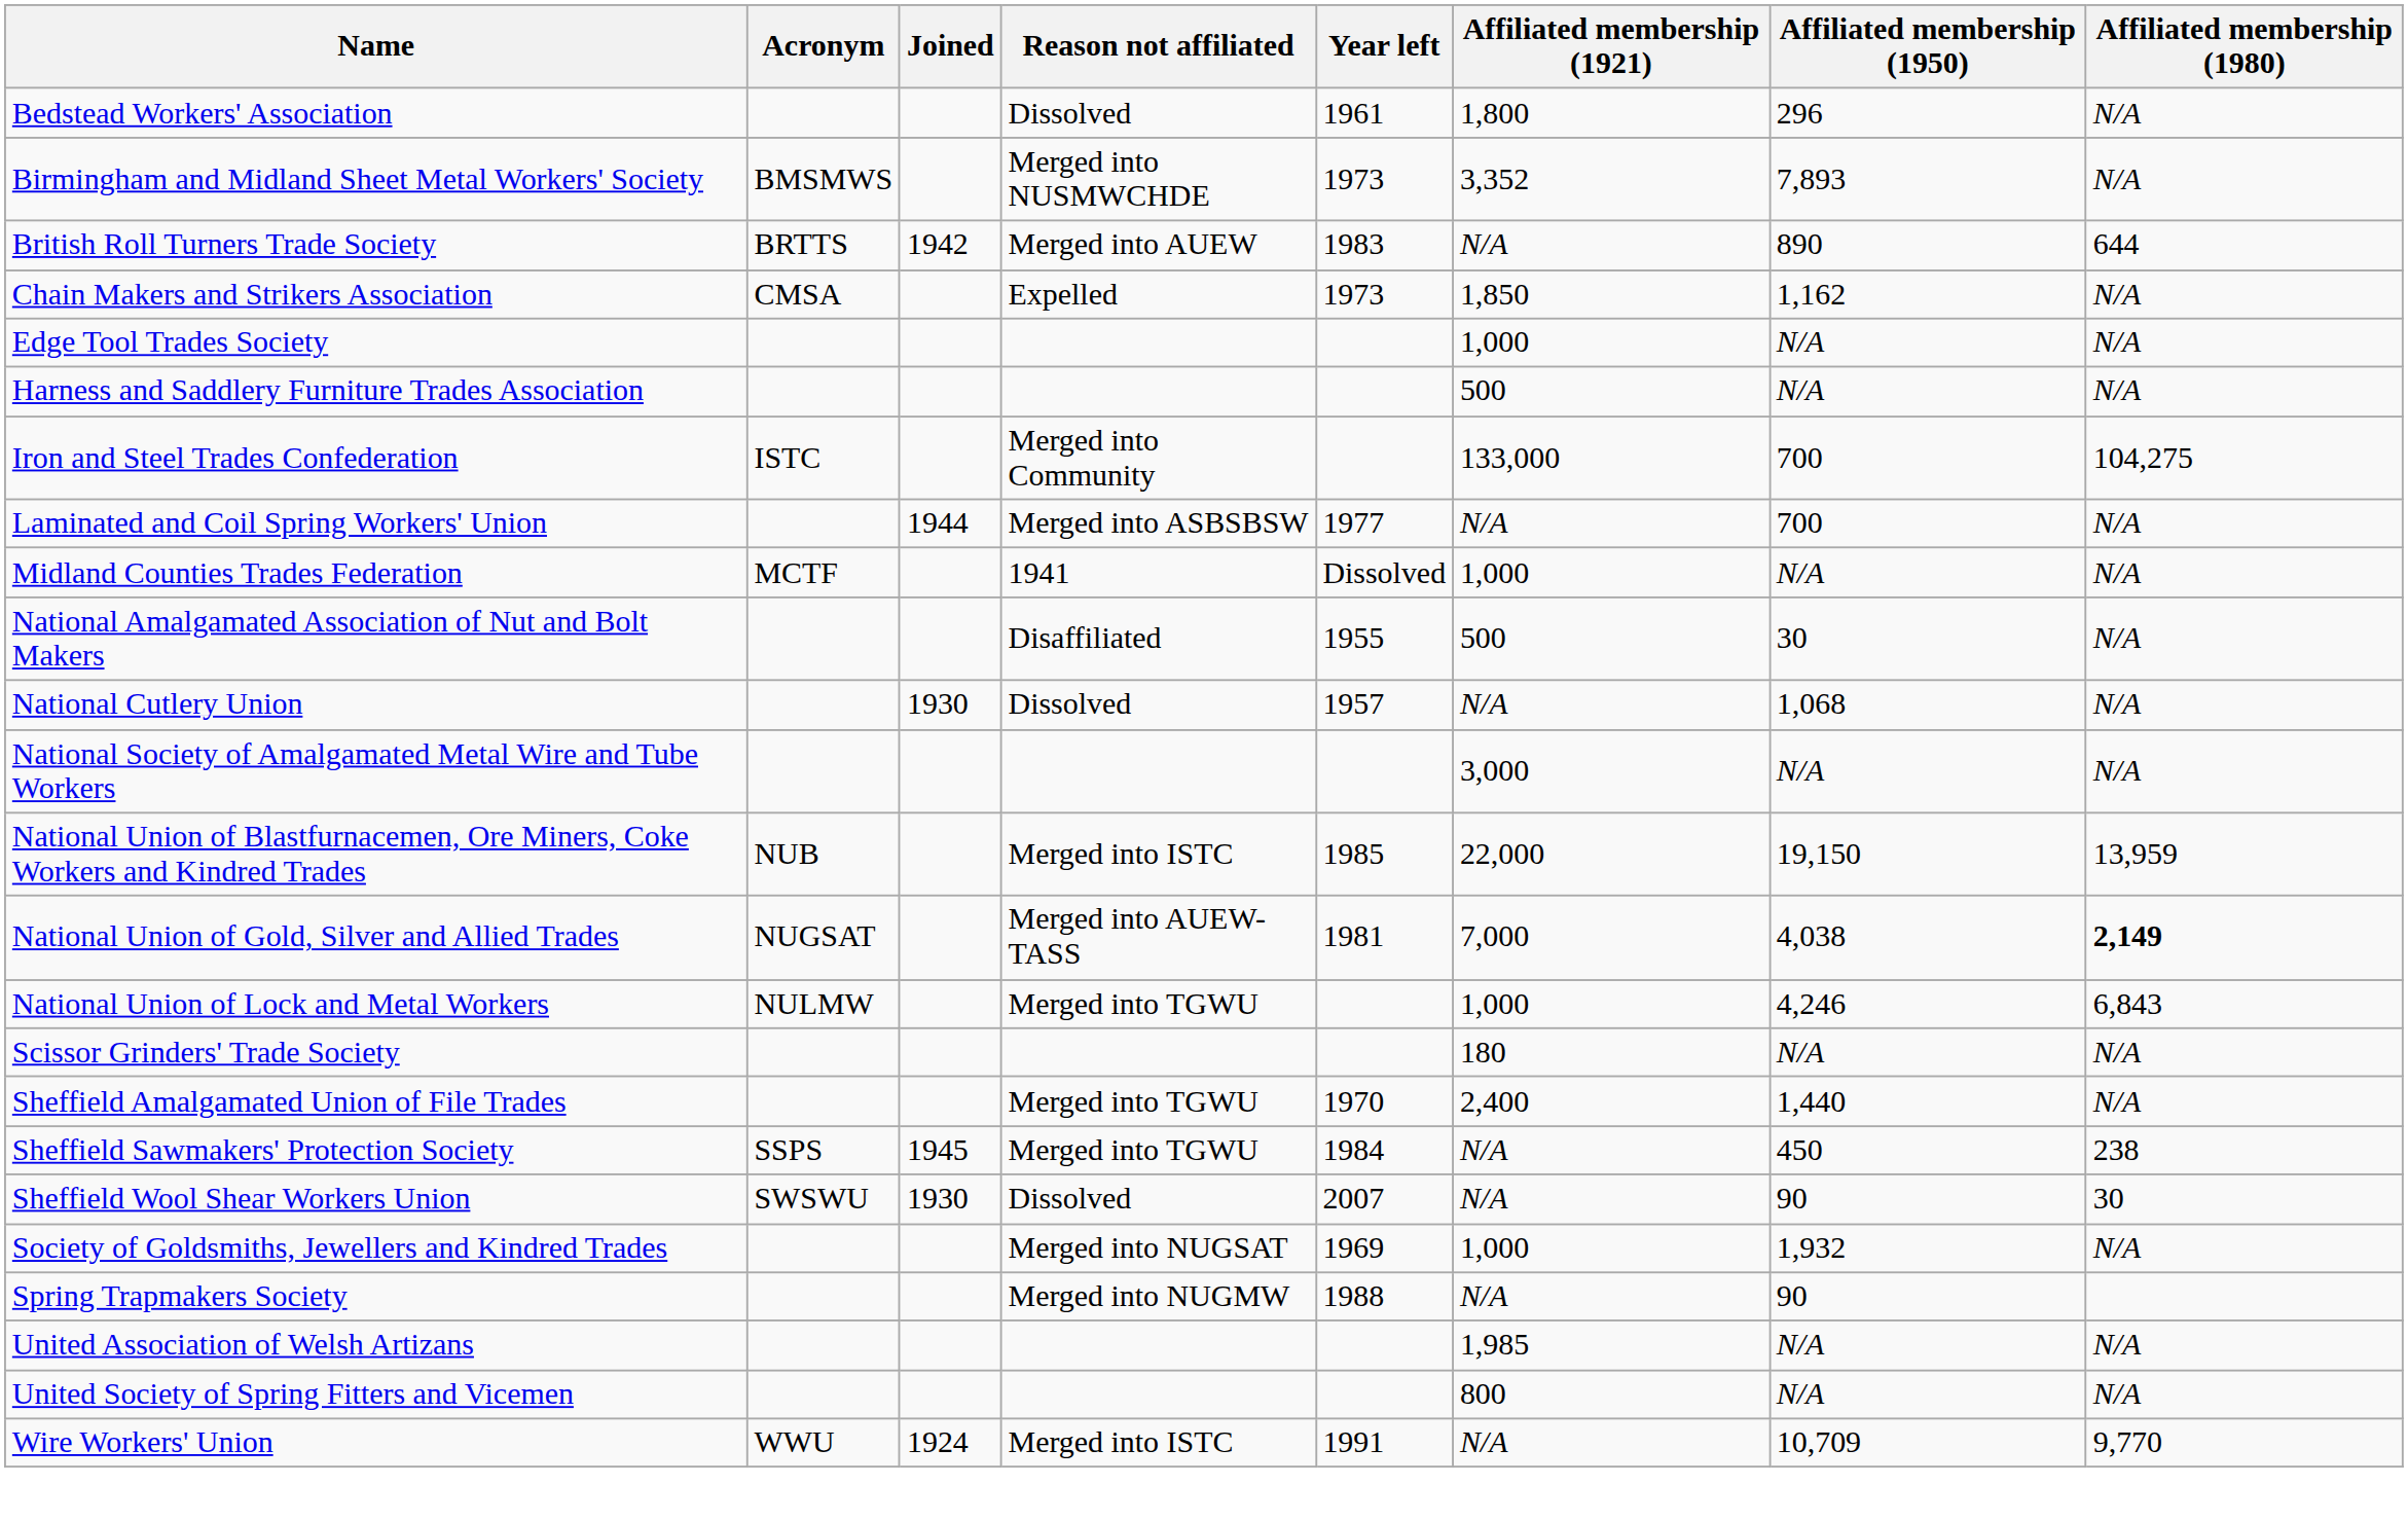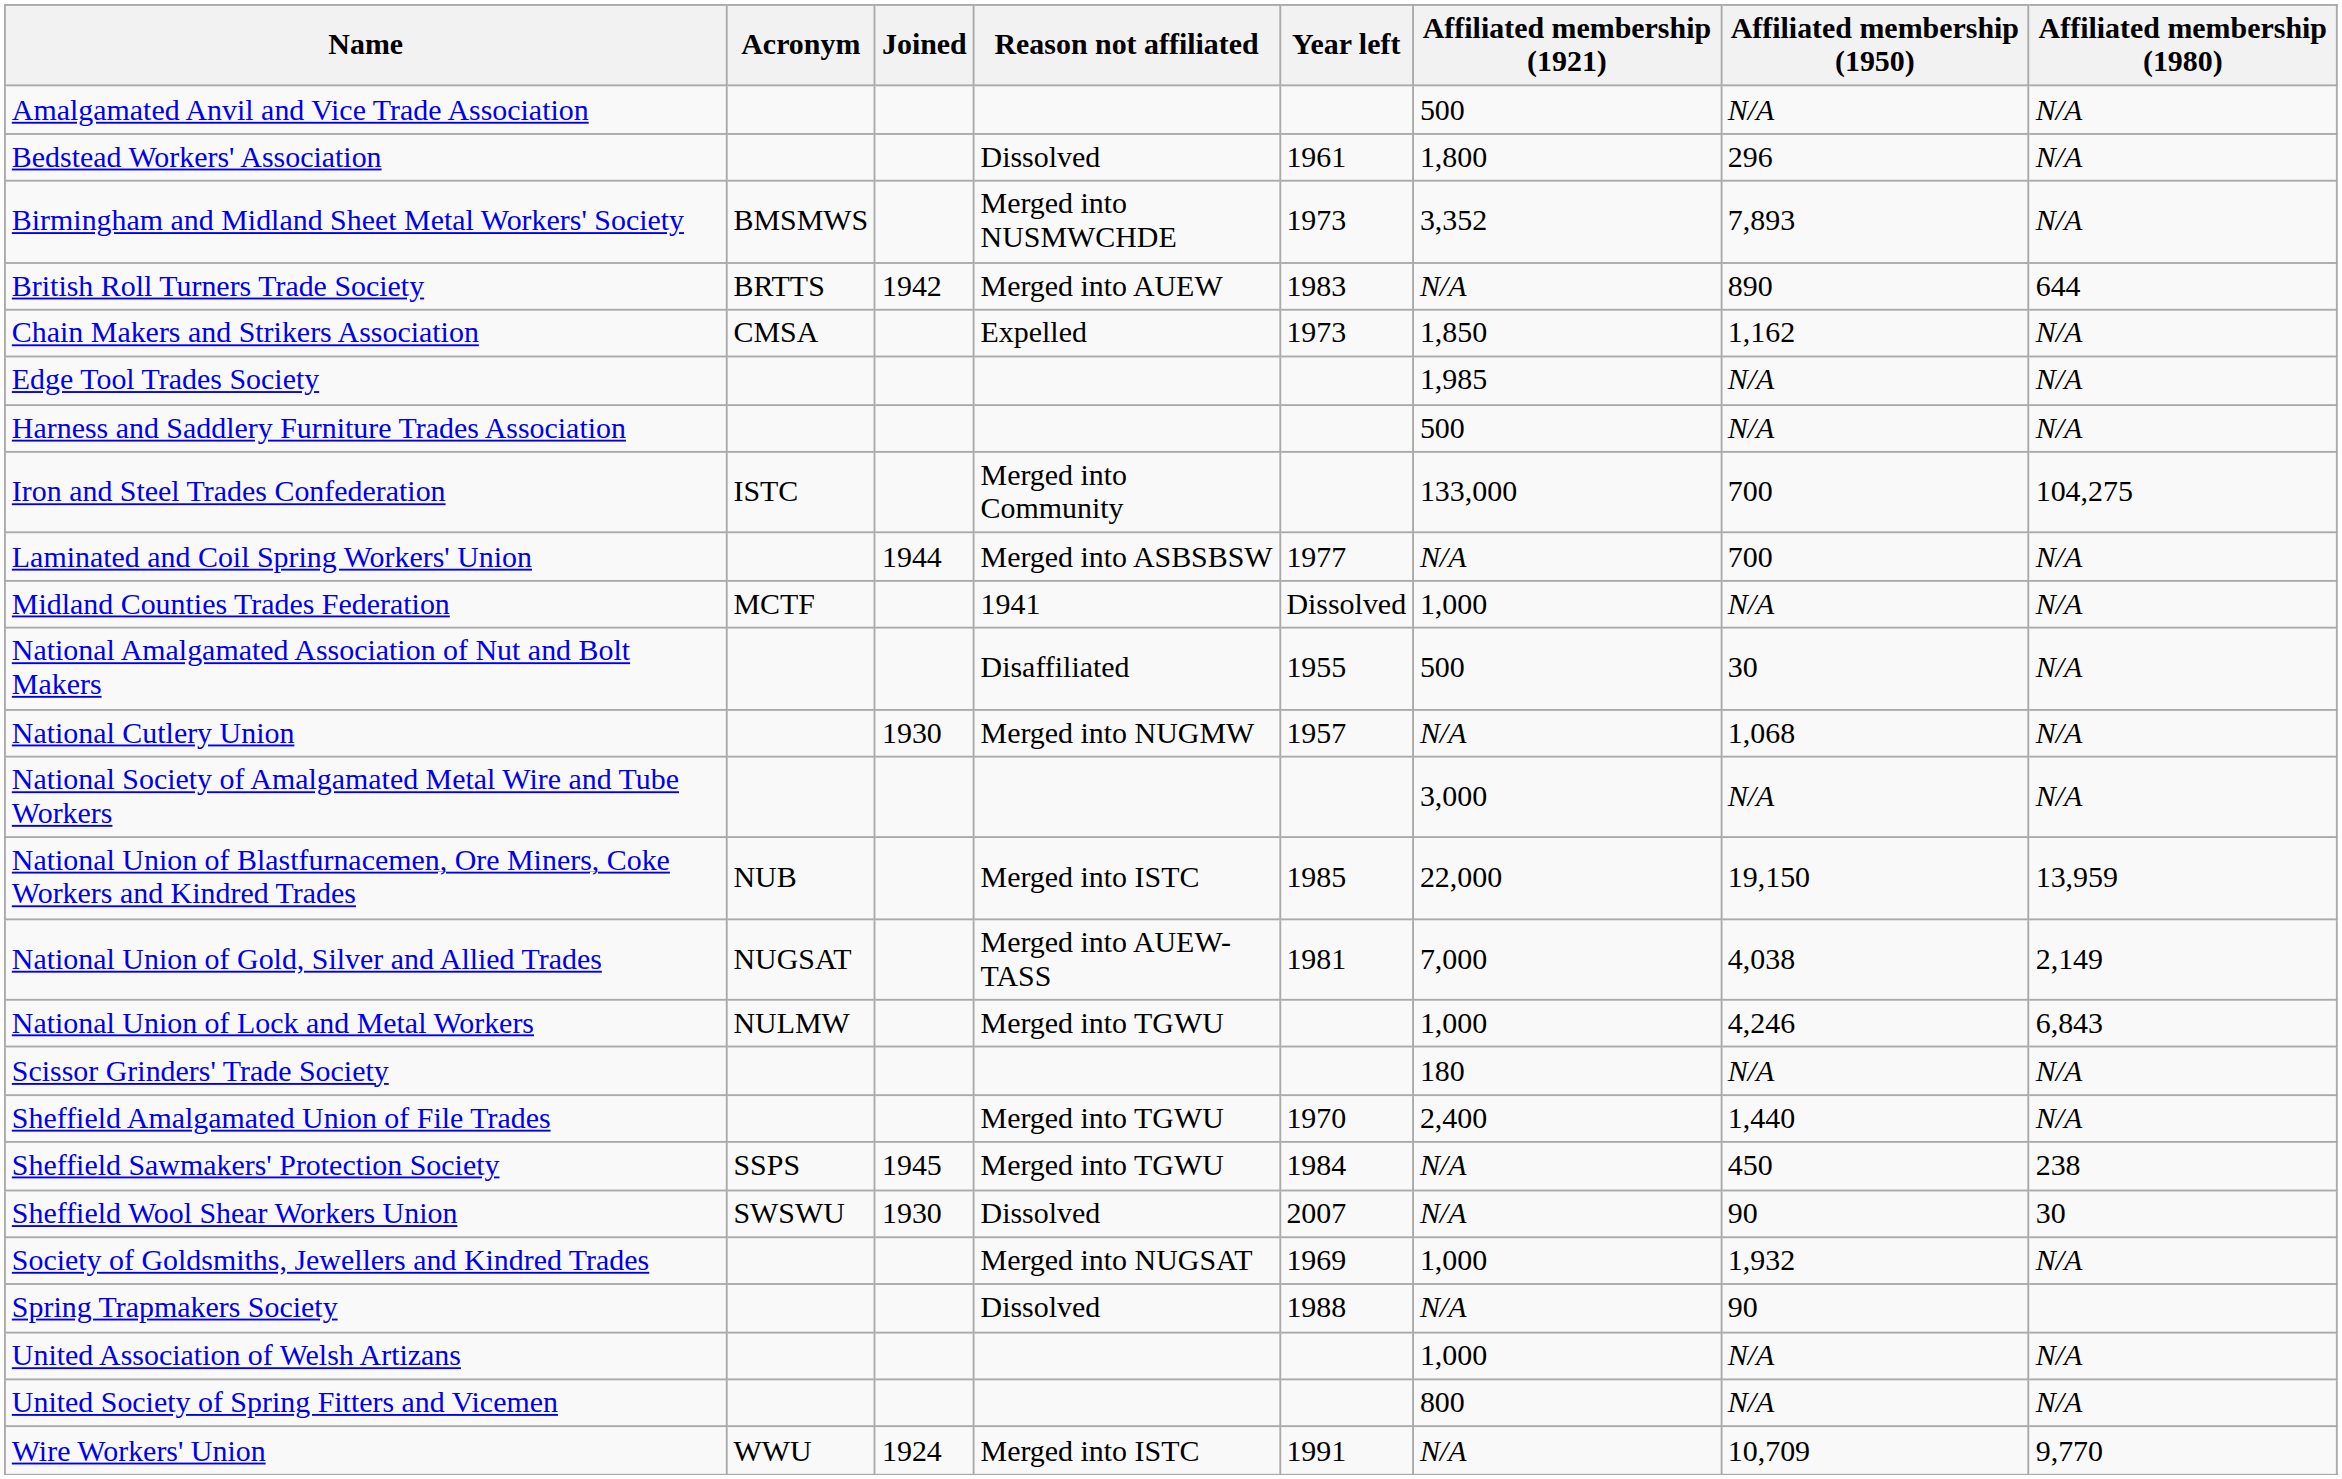 <table class="wikitable sortable">
 <tr>
 <th>Name</th>
 <th>Acronym</th>
 <th>Joined</th>
 <th>Reason not affiliated</th>
 <th>Year left</th>
 <th>Affiliated membership (1921)</th>
 <th>Affiliated membership (1950)</th>
 <th>Affiliated membership (1980)</th>
+</tr>
+<tr>
+<td><a href='#'>Amalgamated Anvil and Vice Trade Association</a></td>
+<td></td>
+<td></td>
+<td></td>
+<td></td>
+<td>500</td>
+<td><em>N/A</em></td>
+<td><em>N/A</em></td>
 </tr>
 <tr>
 <td><a href='#'>Bedstead Workers' Association</a></td>
 <td></td>
 <td></td>
 <td>Dissolved</td>
 <td>1961</td>
 <td>1,800</td>
 <td>296</td>
 <td><em>N/A</em></td>
 </tr>
 <tr>
 <td><a href='#'>Birmingham and Midland Sheet Metal Workers' Society</a></td>
 <td>BMSMWS</td>
 <td></td>
 <td>Merged into NUSMWCHDE</td>
 <td>1973</td>
 <td>3,352</td>
 <td>7,893</td>
 <td><em>N/A</em></td>
 </tr>
 <tr>
 <td><a href='#'>British Roll Turners Trade Society</a></td>
 <td>BRTTS</td>
 <td>1942</td>
 <td>Merged into AUEW</td>
 <td>1983</td>
 <td><em>N/A</em></td>
 <td>890</td>
 <td>644</td>
 </tr>
 <tr>
 <td><a href='#'>Chain Makers and Strikers Association</a></td>
 <td>CMSA</td>
 <td></td>
 <td>Expelled</td>
 <td>1973</td>
 <td>1,850</td>
 <td>1,162</td>
 <td><em>N/A</em></td>
 </tr>
 <tr>
 <td><a href='#'>Edge Tool Trades Society</a></td>
 <td></td>
 <td></td>
 <td></td>
 <td></td>
-<td>1,000</td>
+<td>1,985</td>
 <td><em>N/A</em></td>
 <td><em>N/A</em></td>
 </tr>
 <tr>
 <td><a href='#'>Harness and Saddlery Furniture Trades Association</a></td>
 <td></td>
 <td></td>
 <td></td>
 <td></td>
 <td>500</td>
 <td><em>N/A</em></td>
 <td><em>N/A</em></td>
 </tr>
 <tr>
 <td><a href='#'>Iron and Steel Trades Confederation</a></td>
 <td>ISTC</td>
 <td></td>
 <td>Merged into Community</td>
 <td></td>
 <td>133,000</td>
 <td>700</td>
 <td>104,275</td>
 </tr>
 <tr>
 <td><a href='#'>Laminated and Coil Spring Workers' Union</a></td>
 <td></td>
 <td>1944</td>
 <td>Merged into ASBSBSW</td>
 <td>1977</td>
 <td><em>N/A</em></td>
 <td>700</td>
 <td><em>N/A</em></td>
 </tr>
 <tr>
 <td><a href='#'>Midland Counties Trades Federation</a></td>
 <td>MCTF</td>
 <td></td>
 <td>1941</td>
 <td>Dissolved</td>
 <td>1,000</td>
 <td><em>N/A</em></td>
 <td><em>N/A</em></td>
 </tr>
 <tr>
 <td><a href='#'>National Amalgamated Association of Nut and Bolt Makers</a></td>
 <td></td>
 <td></td>
 <td>Disaffiliated</td>
 <td>1955</td>
 <td>500</td>
 <td>30</td>
 <td><em>N/A</em></td>
 </tr>
 <tr>
 <td><a href='#'>National Cutlery Union</a></td>
 <td></td>
 <td>1930</td>
-<td>Dissolved</td>
+<td>Merged into NUGMW</td>
 <td>1957</td>
 <td><em>N/A</em></td>
 <td>1,068</td>
 <td><em>N/A</em></td>
 </tr>
 <tr>
 <td><a href='#'>National Society of Amalgamated Metal Wire and Tube Workers</a></td>
 <td></td>
 <td></td>
 <td></td>
 <td></td>
 <td>3,000</td>
 <td><em>N/A</em></td>
 <td><em>N/A</em></td>
 </tr>
 <tr>
 <td><a href='#'>National Union of Blastfurnacemen, Ore Miners, Coke Workers and Kindred Trades</a></td>
 <td>NUB</td>
 <td></td>
 <td>Merged into ISTC</td>
 <td>1985</td>
 <td>22,000</td>
 <td>19,150</td>
 <td>13,959</td>
 </tr>
 <tr>
 <td><a href='#'>National Union of Gold, Silver and Allied Trades</a></td>
 <td>NUGSAT</td>
 <td></td>
 <td>Merged into AUEW-TASS</td>
 <td>1981</td>
 <td>7,000</td>
 <td>4,038</td>
-<td><strong>2,149</strong></td>
+<td>2,149</td>
 </tr>
 <tr>
 <td><a href='#'>National Union of Lock and Metal Workers</a></td>
 <td>NULMW</td>
 <td></td>
 <td>Merged into TGWU</td>
 <td></td>
 <td>1,000</td>
 <td>4,246</td>
 <td>6,843</td>
 </tr>
 <tr>
 <td><a href='#'>Scissor Grinders' Trade Society</a></td>
 <td></td>
 <td></td>
 <td></td>
 <td></td>
 <td>180</td>
 <td><em>N/A</em></td>
 <td><em>N/A</em></td>
 </tr>
 <tr>
 <td><a href='#'>Sheffield Amalgamated Union of File Trades</a></td>
 <td></td>
 <td></td>
 <td>Merged into TGWU</td>
 <td>1970</td>
 <td>2,400</td>
 <td>1,440</td>
 <td><em>N/A</em></td>
 </tr>
 <tr>
 <td><a href='#'>Sheffield Sawmakers' Protection Society</a></td>
 <td>SSPS</td>
 <td>1945</td>
 <td>Merged into TGWU</td>
 <td>1984</td>
 <td><em>N/A</em></td>
 <td>450</td>
 <td>238</td>
 </tr>
 <tr>
 <td><a href='#'>Sheffield Wool Shear Workers Union</a></td>
 <td>SWSWU</td>
 <td>1930</td>
 <td>Dissolved</td>
 <td>2007</td>
 <td><em>N/A</em></td>
 <td>90</td>
 <td>30</td>
 </tr>
 <tr>
 <td><a href='#'>Society of Goldsmiths, Jewellers and Kindred Trades</a></td>
 <td></td>
 <td></td>
 <td>Merged into NUGSAT</td>
 <td>1969</td>
 <td>1,000</td>
 <td>1,932</td>
 <td><em>N/A</em></td>
 </tr>
 <tr>
 <td><a href='#'>Spring Trapmakers Society</a></td>
 <td></td>
 <td></td>
-<td>Merged into NUGMW</td>
+<td>Dissolved</td>
 <td>1988</td>
 <td><em>N/A</em></td>
 <td>90</td>
 <td></td>
 </tr>
 <tr>
 <td><a href='#'>United Association of Welsh Artizans</a></td>
 <td></td>
 <td></td>
 <td></td>
 <td></td>
-<td>1,985</td>
+<td>1,000</td>
 <td><em>N/A</em></td>
 <td><em>N/A</em></td>
 </tr>
 <tr>
 <td><a href='#'>United Society of Spring Fitters and Vicemen</a></td>
 <td></td>
 <td></td>
 <td></td>
 <td></td>
 <td>800</td>
 <td><em>N/A</em></td>
 <td><em>N/A</em></td>
 </tr>
 <tr>
 <td><a href='#'>Wire Workers' Union</a></td>
 <td>WWU</td>
 <td>1924</td>
 <td>Merged into ISTC</td>
 <td>1991</td>
 <td><em>N/A</em></td>
 <td>10,709</td>
 <td>9,770</td>
 </tr>
 </table>
